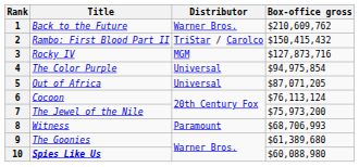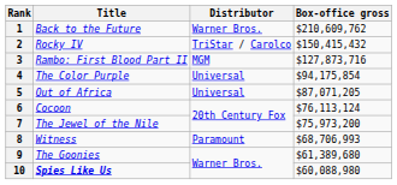 <table class="wikitable sortable" style="margin:auto; margin:auto;">
 <tr>
 <th>Rank</th>
 <th>Title</th>
 <th>Distributor</th>
 <th>Box-office gross</th>
 </tr>
 <tr>
 <th style="text-align:center;">1</th>
 <td><em><a href='#'>Back to the Future</a></em></td>
 <td><a href='#'>Warner Bros.</a></td>
 <td>$210,609,762</td>
 </tr>
 <tr>
 <th style="text-align:center;">2</th>
-<td><em><a href='#'>Rambo: First Blood Part II</a></em></td>
+<td><em><a href='#'>Rocky IV</a></em></td>
 <td><a href='#'>TriStar</a> / <a href='#'>Carolco</a></td>
 <td>$150,415,432</td>
 </tr>
 <tr>
 <th style="text-align:center;">3</th>
-<td><em><a href='#'>Rocky IV</a></em></td>
+<td><em><a href='#'>Rambo: First Blood Part II</a></em></td>
 <td><a href='#'>MGM</a></td>
 <td>$127,873,716</td>
 </tr>
 <tr>
 <th style="text-align:center;">4</th>
 <td><em><a href='#'>The Color Purple</a></em></td>
 <td><a href='#'>Universal</a></td>
-<td>$94,975,854</td>
+<td>$94,175,854</td>
 </tr>
 <tr>
 <th style="text-align:center;">5</th>
 <td><em><a href='#'>Out of Africa</a></em></td>
 <td><a href='#'>Universal</a></td>
 <td>$87,071,205</td>
 </tr>
 <tr>
 <th style="text-align:center;">6</th>
 <td><em><a href='#'>Cocoon</a></em></td>
 <td rowspan="2"><a href='#'>20th Century Fox</a></td>
 <td>$76,113,124</td>
 </tr>
 <tr>
 <th style="text-align:center;">7</th>
 <td><em><a href='#'>The Jewel of the Nile</a></em></td>
 <td>$75,973,200</td>
 </tr>
 <tr>
 <th style="text-align:center;">8</th>
 <td><em><a href='#'>Witness</a></em></td>
 <td><a href='#'>Paramount</a></td>
 <td>$68,706,993</td>
 </tr>
 <tr>
 <th style="text-align:center;">9</th>
 <td><em><a href='#'>The Goonies</a></em></td>
 <td rowspan="2"><a href='#'>Warner Bros.</a></td>
 <td>$61,389,680</td>
 </tr>
 <tr>
 <th style="text-align:center;">10</th>
 <td><strong><em><a href='#'>Spies Like Us</a></em></strong></td>
 <td>$60,088,980</td>
 </tr>
 </table>
